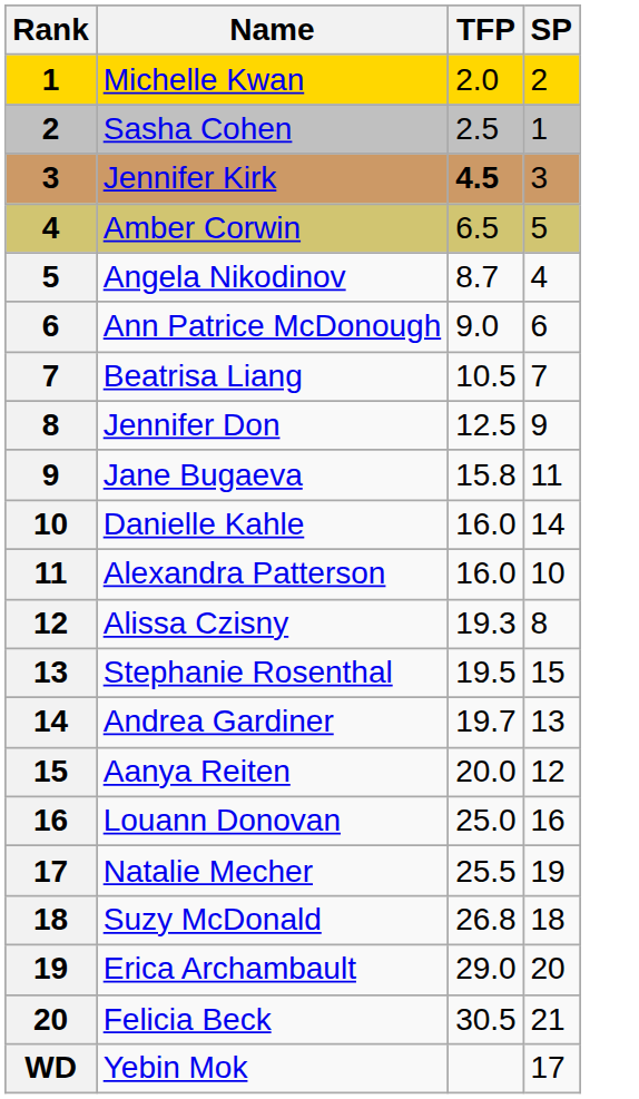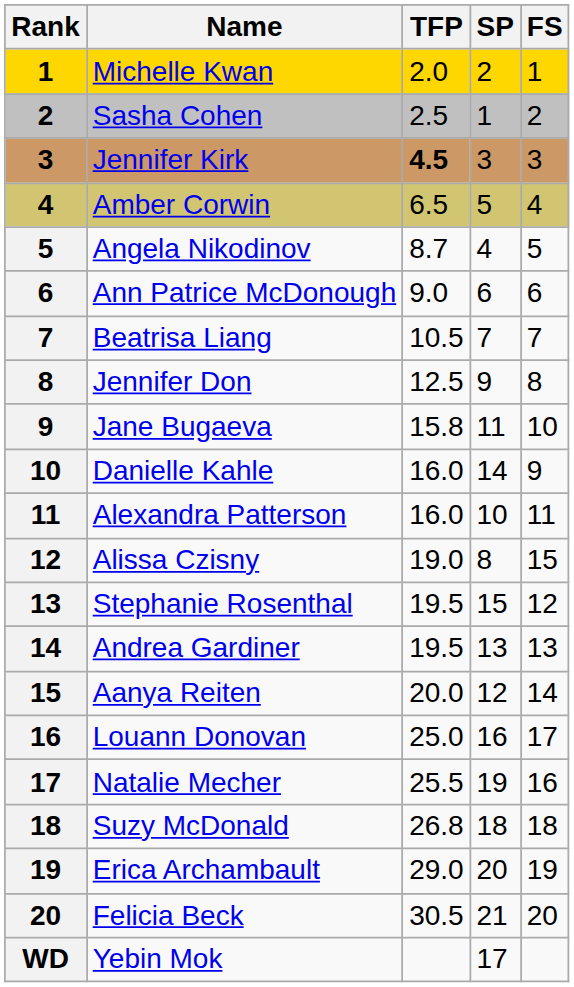 <table class="wikitable">
 <tr>
 <th>Rank</th>
 <th>Name</th>
 <th>TFP</th>
 <th>SP</th>
+<th>FS</th>
 </tr>
 <tr bgcolor="gold">
 <td align="center"><strong>1</strong></td>
 <td><a href='#'>Michelle Kwan</a></td>
 <td>2.0</td>
 <td>2</td>
+<td>1</td>
 </tr>
 <tr bgcolor="silver">
 <td align="center"><strong>2</strong></td>
 <td><a href='#'>Sasha Cohen</a></td>
 <td>2.5</td>
 <td>1</td>
+<td>2</td>
 </tr>
 <tr bgcolor="cc9966">
 <td align="center"><strong>3</strong></td>
 <td><a href='#'>Jennifer Kirk</a></td>
 <td><strong>4.5</strong></td>
+<td>3</td>
 <td>3</td>
 </tr>
 <tr bgcolor="#d1c571">
 <td align="center"><strong>4</strong></td>
 <td><a href='#'>Amber Corwin</a></td>
 <td>6.5</td>
 <td>5</td>
+<td>4</td>
 </tr>
 <tr>
 <th>5</th>
 <td><a href='#'>Angela Nikodinov</a></td>
 <td>8.7</td>
 <td>4</td>
+<td>5</td>
 </tr>
 <tr>
 <th>6</th>
 <td><a href='#'>Ann Patrice McDonough</a></td>
 <td>9.0</td>
+<td>6</td>
 <td>6</td>
 </tr>
 <tr>
 <th>7</th>
 <td><a href='#'>Beatrisa Liang</a></td>
 <td>10.5</td>
 <td>7</td>
+<td>7</td>
 </tr>
 <tr>
 <th>8</th>
 <td><a href='#'>Jennifer Don</a></td>
 <td>12.5</td>
 <td>9</td>
+<td>8</td>
 </tr>
 <tr>
 <th>9</th>
 <td><a href='#'>Jane Bugaeva</a></td>
 <td>15.8</td>
 <td>11</td>
+<td>10</td>
 </tr>
 <tr>
 <th>10</th>
 <td><a href='#'>Danielle Kahle</a></td>
 <td>16.0</td>
 <td>14</td>
+<td>9</td>
 </tr>
 <tr>
 <th>11</th>
 <td><a href='#'>Alexandra Patterson</a></td>
 <td>16.0</td>
 <td>10</td>
+<td>11</td>
 </tr>
 <tr>
 <th>12</th>
 <td><a href='#'>Alissa Czisny</a></td>
-<td>19.3</td>
+<td>19.0</td>
 <td>8</td>
+<td>15</td>
 </tr>
 <tr>
 <th>13</th>
 <td><a href='#'>Stephanie Rosenthal</a></td>
 <td>19.5</td>
 <td>15</td>
+<td>12</td>
 </tr>
 <tr>
 <th>14</th>
 <td><a href='#'>Andrea Gardiner</a></td>
-<td>19.7</td>
+<td>19.5</td>
+<td>13</td>
 <td>13</td>
 </tr>
 <tr>
 <th>15</th>
 <td><a href='#'>Aanya Reiten</a></td>
 <td>20.0</td>
 <td>12</td>
+<td>14</td>
 </tr>
 <tr>
 <th>16</th>
 <td><a href='#'>Louann Donovan</a></td>
 <td>25.0</td>
 <td>16</td>
+<td>17</td>
 </tr>
 <tr>
 <th>17</th>
 <td><a href='#'>Natalie Mecher</a></td>
 <td>25.5</td>
 <td>19</td>
+<td>16</td>
 </tr>
 <tr>
 <th>18</th>
 <td><a href='#'>Suzy McDonald</a></td>
 <td>26.8</td>
+<td>18</td>
 <td>18</td>
 </tr>
 <tr>
 <th>19</th>
 <td><a href='#'>Erica Archambault</a></td>
 <td>29.0</td>
 <td>20</td>
+<td>19</td>
 </tr>
 <tr>
 <th>20</th>
 <td><a href='#'>Felicia Beck</a></td>
 <td>30.5</td>
 <td>21</td>
+<td>20</td>
 </tr>
 <tr>
 <th>WD</th>
 <td><a href='#'>Yebin Mok</a></td>
 <td></td>
 <td>17</td>
+<td></td>
 </tr>
 </table>
